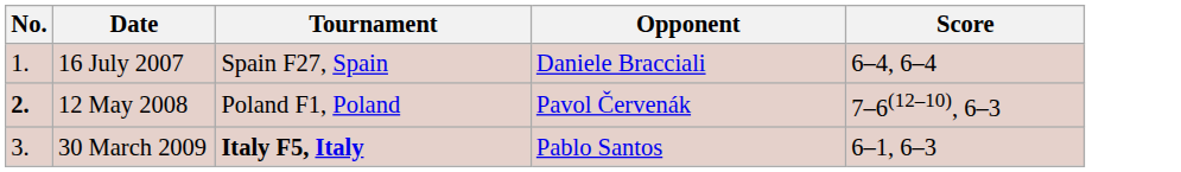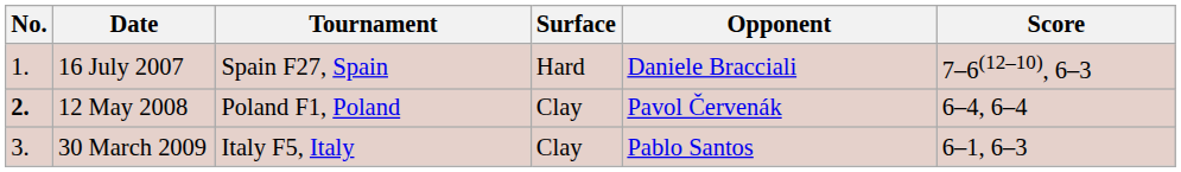 <table class=wikitable>
 <tr>
 <th>No.</th>
 <th width=100>Date</th>
 <th width=200>Tournament</th>
+<th>Surface</th>
 <th width=200>Opponent</th>
 <th width=150>Score</th>
 </tr>
 <tr bgcolor=e5d1cb>
 <td>1.</td>
 <td>16 July 2007</td>
 <td>Spain F27, <a href='#'>Spain</a></td>
+<td>Hard</td>
 <td> <a href='#'>Daniele Bracciali</a></td>
-<td>6–4, 6–4</td>
+<td>7–6<sup>(12–10)</sup>, 6–3</td>
 </tr>
 <tr bgcolor=e5d1cb>
 <td><strong>2.</strong></td>
 <td>12 May 2008</td>
 <td>Poland F1, <a href='#'>Poland</a></td>
+<td>Clay</td>
 <td> <a href='#'>Pavol Červenák</a></td>
-<td>7–6<sup>(12–10)</sup>, 6–3</td>
+<td>6–4, 6–4</td>
 </tr>
 <tr bgcolor=e5d1cb>
 <td>3.</td>
 <td>30 March 2009</td>
-<td><strong>Italy F5, <a href='#'>Italy</a></strong></td>
+<td>Italy F5, <a href='#'>Italy</a></td>
+<td>Clay</td>
 <td> <a href='#'>Pablo Santos</a></td>
 <td>6–1, 6–3</td>
 </tr>
 </table>
